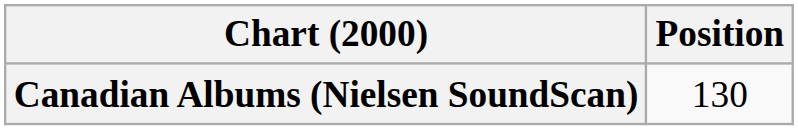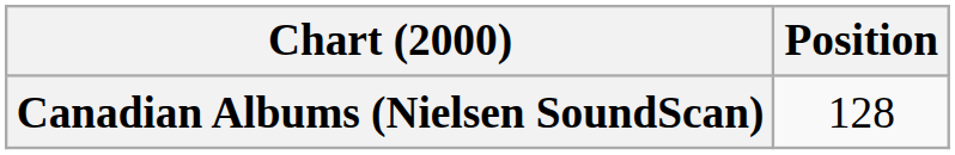 <table class="wikitable plainrowheaders" style="text-align:center">
 <tr>
 <th>Chart (2000)</th>
 <th>Position</th>
 </tr>
 <tr>
 <th scope="row">Canadian Albums (Nielsen SoundScan)</th>
-<td>130</td>
+<td>128</td>
 </tr>
 </table>
